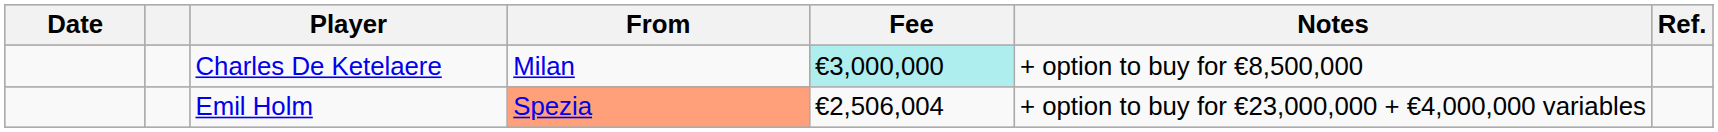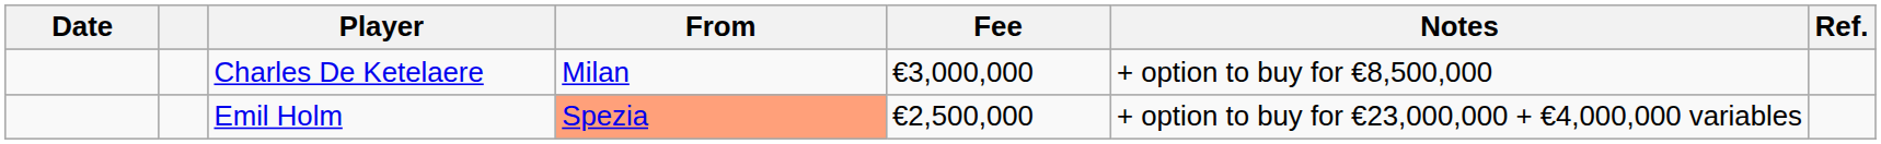 <table class="wikitable sortable">
 <tr>
 <th style="width:80px;">Date</th>
 <th style="width:20px;"></th>
 <th style="width:190px;">Player</th>
 <th style="width:180px;">From</th>
 <th style="width:120px;" class="unsortable">Fee</th>
 <th>Notes</th>
 <th style="width:20px;" class="unsortable">Ref.</th>
 </tr>
 <tr>
 <td></td>
 <td></td>
 <td> <a href='#'>Charles De Ketelaere</a></td>
 <td> <a href='#'>Milan</a></td>
-<td style="background: paleturquoise;">€3,000,000</td>
+<td>€3,000,000</td>
 <td>+ option to buy for €8,500,000</td>
 <td></td>
 </tr>
 <tr>
 <td></td>
 <td></td>
 <td> <a href='#'>Emil Holm</a></td>
 <td style="background: lightsalmon;"> <a href='#'>Spezia</a></td>
-<td>€2,506,004</td>
+<td>€2,500,000</td>
 <td>+ option to buy for €23,000,000 + €4,000,000 variables</td>
 <td></td>
 </tr>
 </table>
